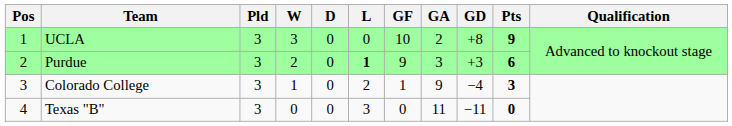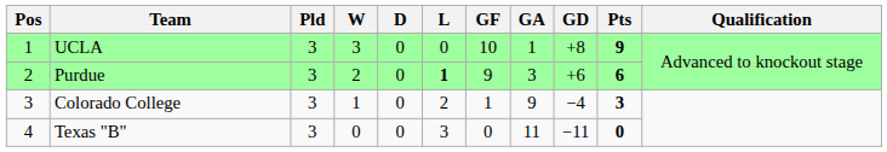 <table class="wikitable" style="text-align:center; margin: 1em auto">
 <tr>
 <th style="width:2em">Pos</th>
 <th style="width:13em">Team</th>
 <th style="width:2em">Pld</th>
 <th style="width:2em">W</th>
 <th style="width:2em">D</th>
 <th style="width:2em">L</th>
 <th style="width:2em">GF</th>
 <th style="width:2em">GA</th>
 <th style="width:2em">GD</th>
 <th style="width:2em">Pts</th>
 <th style="width:13em">Qualification</th>
 </tr>
 <tr bgcolor="#9eff9e">
 <td>1</td>
 <td style="text-align:left">UCLA</td>
 <td>3</td>
 <td>3</td>
 <td>0</td>
 <td>0</td>
 <td>10</td>
-<td>2</td>
+<td>1</td>
 <td>+8<strong></strong></td>
 <td><strong>9</strong></td>
 <td rowspan="2">Advanced to knockout stage</td>
 </tr>
 <tr bgcolor="#9eff9e">
 <td>2</td>
 <td style="text-align:left">Purdue</td>
 <td>3</td>
 <td>2</td>
 <td>0</td>
 <td><strong>1</strong></td>
 <td>9</td>
 <td>3</td>
-<td>+3</td>
+<td>+6</td>
 <td><strong>6</strong></td>
 </tr>
 <tr>
 <td>3</td>
 <td style="text-align:left">Colorado College</td>
 <td>3</td>
 <td>1</td>
 <td>0</td>
 <td>2</td>
 <td>1</td>
 <td>9</td>
 <td>−4</td>
 <td><strong>3</strong></td>
 <td rowspan="2"></td>
 </tr>
 <tr>
 <td>4</td>
 <td style="text-align:left">Texas "B"</td>
 <td>3</td>
 <td>0</td>
 <td>0</td>
 <td>3</td>
 <td>0</td>
 <td>11</td>
 <td>−11<strong></strong></td>
 <td><strong>0</strong></td>
 </tr>
 </table>
